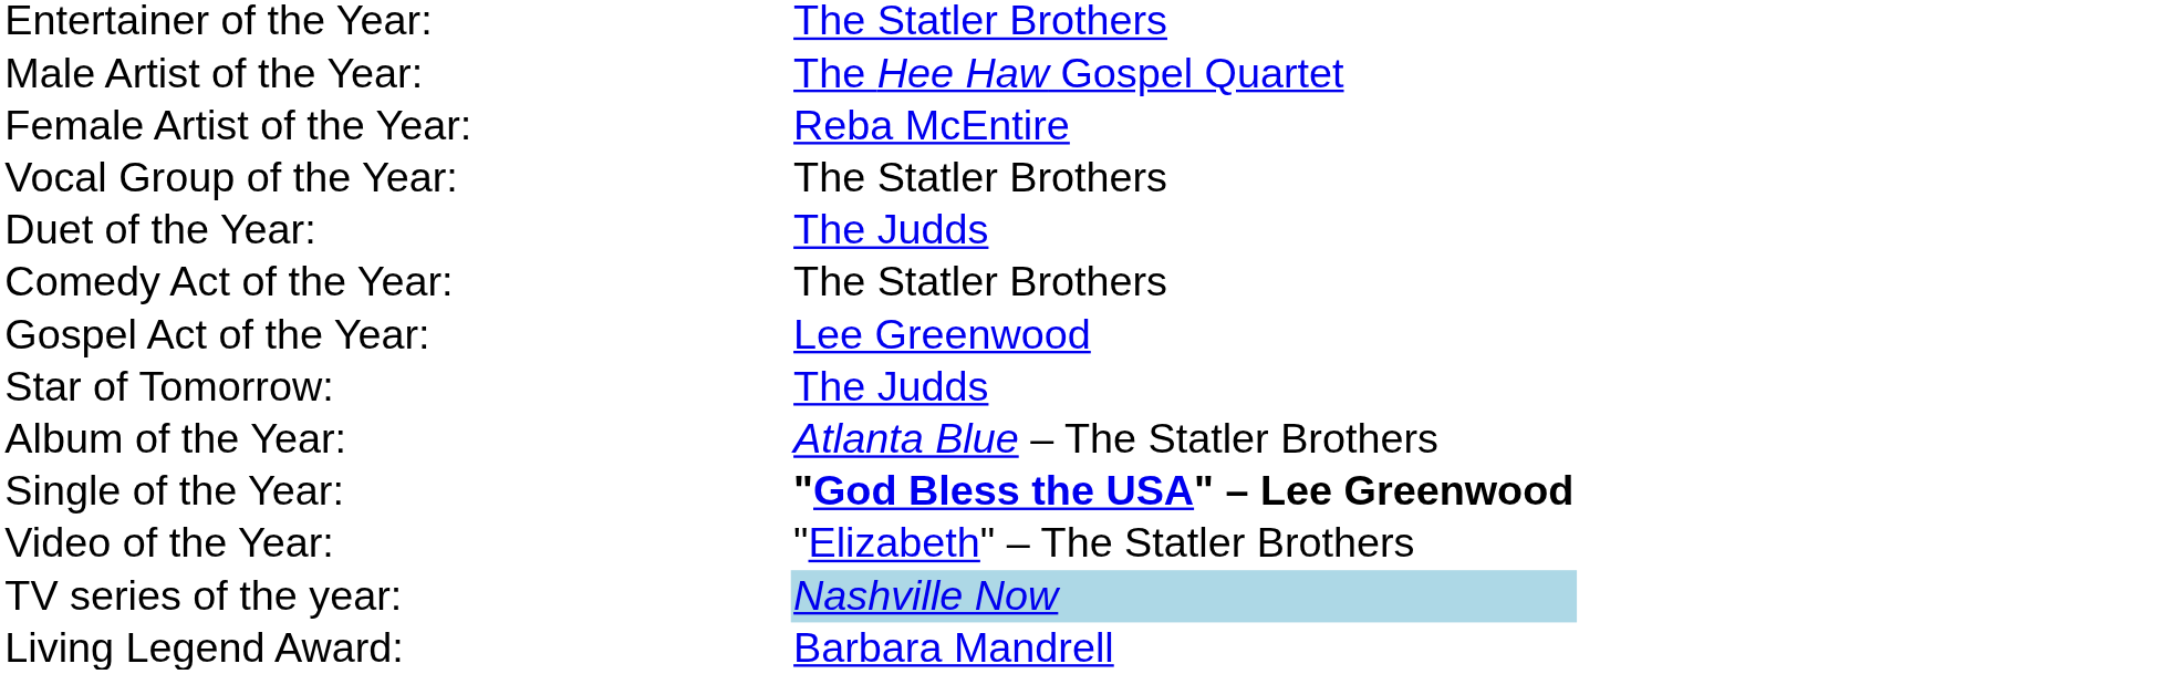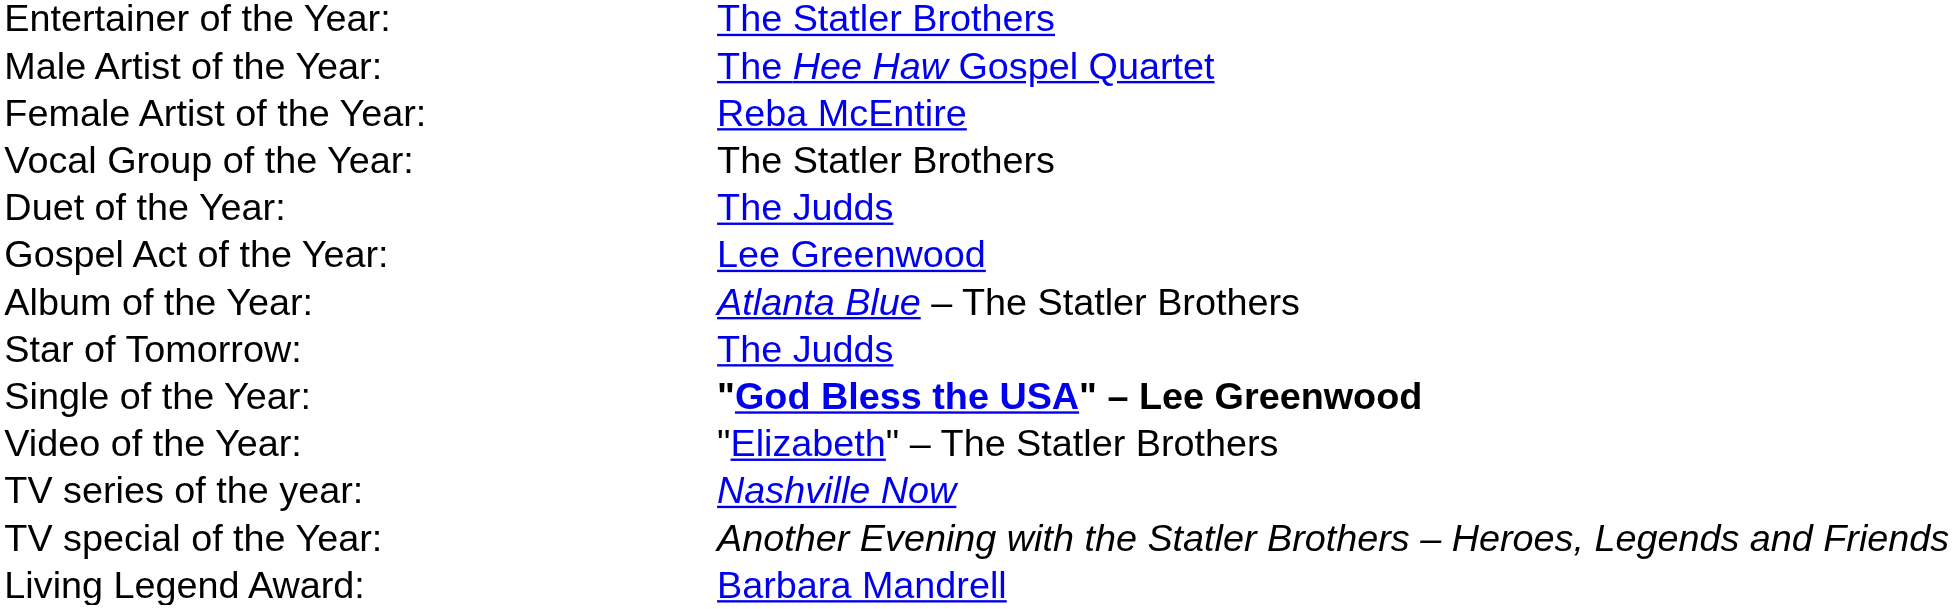 <table cellspacing="0" border="0" cellpadding="1">
 <tr>
 <td style="width:300px;">Entertainer of the Year:</td>
 <td><a href='#'>The Statler Brothers</a></td>
 </tr>
 <tr>
 <td>Male Artist of the Year:</td>
 <td><a href='#'>The <em>Hee Haw</em> Gospel Quartet</a></td>
 </tr>
 <tr>
 <td>Female Artist of the Year:</td>
 <td><a href='#'>Reba McEntire</a></td>
 </tr>
 <tr>
 <td>Vocal Group of the Year:</td>
 <td>The Statler Brothers</td>
 </tr>
 <tr>
 <td>Duet of the Year:</td>
 <td><a href='#'>The Judds</a></td>
 </tr>
 <tr>
-<td>Comedy Act of the Year:</td>
-<td>The Statler Brothers</td>
-</tr>
-<tr>
 <td>Gospel Act of the Year:</td>
 <td><a href='#'>Lee Greenwood</a></td>
 </tr>
 <tr>
+<td>Album of the Year:</td>
+<td><em><a href='#'>Atlanta Blue</a></em> – The Statler Brothers</td>
+</tr>
+<tr>
 <td>Star of Tomorrow:</td>
 <td><a href='#'>The Judds</a></td>
-</tr>
-<tr>
-<td>Album of the Year:</td>
-<td><em><a href='#'>Atlanta Blue</a></em> – The Statler Brothers</td>
 </tr>
 <tr>
 <td>Single of the Year:</td>
 <td><strong>"<a href='#'>God Bless the USA</a>" – Lee Greenwood</strong></td>
 </tr>
 <tr>
 <td>Video of the Year:</td>
 <td>"<a href='#'>Elizabeth</a>" – The Statler Brothers</td>
 </tr>
 <tr>
 <td>TV series of the year:</td>
-<td style="background: lightblue;"><em><a href='#'>Nashville Now</a></em></td>
+<td><em><a href='#'>Nashville Now</a></em></td>
+</tr>
+<tr>
+<td>TV special of the Year:</td>
+<td><em>Another Evening with the Statler Brothers – Heroes, Legends and Friends</em></td>
 </tr>
 <tr>
 <td>Living Legend Award:</td>
 <td><a href='#'>Barbara Mandrell</a></td>
 </tr>
 <tr>
 </tr>
 </table>
